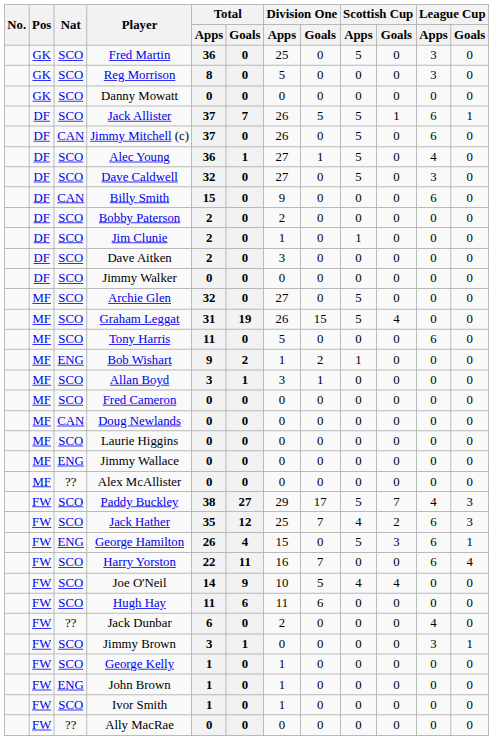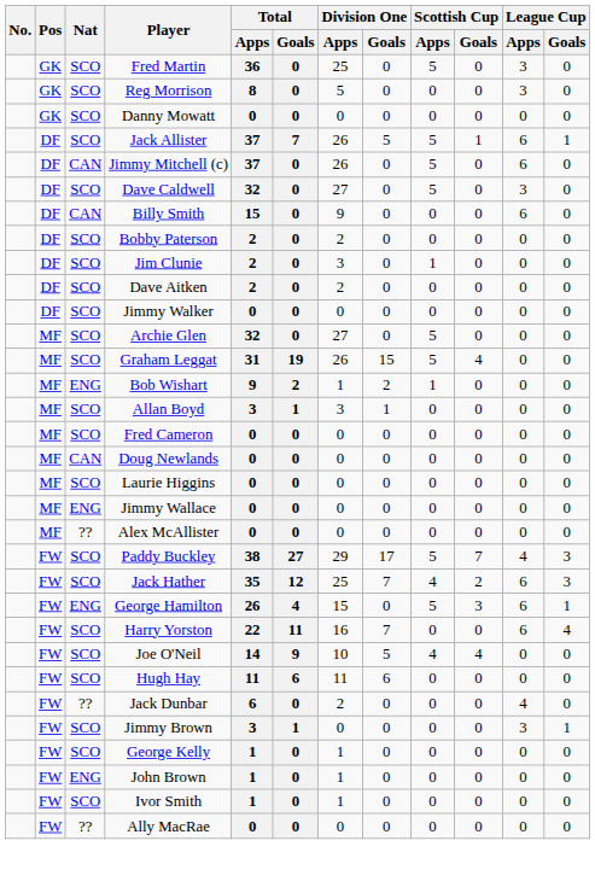 <table class="wikitable sortable" style="text-align: center;">
 <tr>
 <th rowspan="2"><abbr>No.</abbr></th>
 <th rowspan="2"><abbr>Pos</abbr></th>
 <th rowspan="2"><abbr>Nat</abbr></th>
 <th rowspan="2">Player</th>
 <th colspan="2">Total</th>
 <th colspan="2">Division One</th>
 <th colspan="2">Scottish Cup</th>
 <th colspan="2">League Cup</th>
 </tr>
 <tr>
 <th>Apps</th>
 <th>Goals</th>
 <th>Apps</th>
 <th>Goals</th>
 <th>Apps</th>
 <th>Goals</th>
 <th>Apps</th>
 <th>Goals</th>
 </tr>
 <tr>
 <td></td>
 <td><a href='#'>GK</a></td>
 <td> <a href='#'>SCO</a></td>
 <td><a href='#'>Fred Martin</a></td>
 <th>36</th>
 <th>0</th>
 <td>25</td>
 <td>0</td>
 <td>5</td>
 <td>0</td>
 <td>3</td>
 <td>0</td>
 </tr>
 <tr>
 <td></td>
 <td><a href='#'>GK</a></td>
 <td> <a href='#'>SCO</a></td>
 <td><a href='#'>Reg Morrison</a></td>
 <th>8</th>
 <th>0</th>
 <td>5</td>
 <td>0</td>
 <td>0</td>
 <td>0</td>
 <td>3</td>
 <td>0</td>
 </tr>
 <tr>
 <td></td>
 <td><a href='#'>GK</a></td>
 <td> <a href='#'>SCO</a></td>
 <td>Danny Mowatt</td>
 <th>0</th>
 <th>0</th>
 <td>0</td>
 <td>0</td>
 <td>0</td>
 <td>0</td>
 <td>0</td>
 <td>0</td>
 </tr>
 <tr>
 <td></td>
 <td><a href='#'>DF</a></td>
 <td> <a href='#'>SCO</a></td>
 <td><a href='#'>Jack Allister</a></td>
 <th>37</th>
 <th>7</th>
 <td>26</td>
 <td>5</td>
 <td>5</td>
 <td>1</td>
 <td>6</td>
 <td>1</td>
 </tr>
 <tr>
 <td></td>
 <td><a href='#'>DF</a></td>
 <td> <a href='#'>CAN</a></td>
 <td><a href='#'>Jimmy Mitchell</a> (c)</td>
 <th>37</th>
 <th>0</th>
 <td>26</td>
 <td>0</td>
 <td>5</td>
 <td>0</td>
 <td>6</td>
 <td>0</td>
 </tr>
 <tr>
 <td></td>
 <td><a href='#'>DF</a></td>
 <td> <a href='#'>SCO</a></td>
-<td><a href='#'>Alec Young</a></td>
-<th>36</th>
-<th>1</th>
-<td>27</td>
-<td>1</td>
-<td>5</td>
-<td>0</td>
-<td>4</td>
-<td>0</td>
-</tr>
-<tr>
-<td></td>
-<td><a href='#'>DF</a></td>
-<td> <a href='#'>SCO</a></td>
 <td><a href='#'>Dave Caldwell</a></td>
 <th>32</th>
 <th>0</th>
 <td>27</td>
 <td>0</td>
 <td>5</td>
 <td>0</td>
 <td>3</td>
 <td>0</td>
 </tr>
 <tr>
 <td></td>
 <td><a href='#'>DF</a></td>
 <td> <a href='#'>CAN</a></td>
 <td><a href='#'>Billy Smith</a></td>
 <th>15</th>
 <th>0</th>
 <td>9</td>
 <td>0</td>
 <td>0</td>
 <td>0</td>
 <td>6</td>
 <td>0</td>
 </tr>
 <tr>
 <td></td>
 <td><a href='#'>DF</a></td>
 <td> <a href='#'>SCO</a></td>
 <td><a href='#'>Bobby Paterson</a></td>
 <th>2</th>
 <th>0</th>
 <td>2</td>
 <td>0</td>
 <td>0</td>
 <td>0</td>
 <td>0</td>
 <td>0</td>
 </tr>
 <tr>
 <td></td>
 <td><a href='#'>DF</a></td>
 <td> <a href='#'>SCO</a></td>
 <td><a href='#'>Jim Clunie</a></td>
 <th>2</th>
 <th>0</th>
-<td>1</td>
+<td>3</td>
 <td>0</td>
 <td>1</td>
 <td>0</td>
 <td>0</td>
 <td>0</td>
 </tr>
 <tr>
 <td></td>
 <td><a href='#'>DF</a></td>
 <td> <a href='#'>SCO</a></td>
 <td>Dave Aitken</td>
 <th>2</th>
 <th>0</th>
-<td>3</td>
+<td>2</td>
 <td>0</td>
 <td>0</td>
 <td>0</td>
 <td>0</td>
 <td>0</td>
 </tr>
 <tr>
 <td></td>
 <td><a href='#'>DF</a></td>
 <td> <a href='#'>SCO</a></td>
 <td>Jimmy Walker</td>
 <th>0</th>
 <th>0</th>
 <td>0</td>
 <td>0</td>
 <td>0</td>
 <td>0</td>
 <td>0</td>
 <td>0</td>
 </tr>
 <tr>
 <td></td>
 <td><a href='#'>MF</a></td>
 <td> <a href='#'>SCO</a></td>
 <td><a href='#'>Archie Glen</a></td>
 <th>32</th>
 <th>0</th>
 <td>27</td>
 <td>0</td>
 <td>5</td>
 <td>0</td>
 <td>0</td>
 <td>0</td>
 </tr>
 <tr>
 <td></td>
 <td><a href='#'>MF</a></td>
 <td> <a href='#'>SCO</a></td>
 <td><a href='#'>Graham Leggat</a></td>
 <th>31</th>
 <th>19</th>
 <td>26</td>
 <td>15</td>
 <td>5</td>
 <td>4</td>
 <td>0</td>
-<td>0</td>
-</tr>
-<tr>
-<td></td>
-<td><a href='#'>MF</a></td>
-<td> <a href='#'>SCO</a></td>
-<td><a href='#'>Tony Harris</a></td>
-<th>11</th>
-<th>0</th>
-<td>5</td>
-<td>0</td>
-<td>0</td>
-<td>0</td>
-<td>6</td>
 <td>0</td>
 </tr>
 <tr>
 <td></td>
 <td><a href='#'>MF</a></td>
 <td> <a href='#'>ENG</a></td>
 <td><a href='#'>Bob Wishart</a></td>
 <th>9</th>
 <th>2</th>
 <td>1</td>
 <td>2</td>
 <td>1</td>
 <td>0</td>
 <td>0</td>
 <td>0</td>
 </tr>
 <tr>
 <td></td>
 <td><a href='#'>MF</a></td>
 <td> <a href='#'>SCO</a></td>
 <td><a href='#'>Allan Boyd</a></td>
 <th>3</th>
 <th>1</th>
 <td>3</td>
 <td>1</td>
 <td>0</td>
 <td>0</td>
 <td>0</td>
 <td>0</td>
 </tr>
 <tr>
 <td></td>
 <td><a href='#'>MF</a></td>
 <td> <a href='#'>SCO</a></td>
 <td><a href='#'>Fred Cameron</a></td>
 <th>0</th>
 <th>0</th>
 <td>0</td>
 <td>0</td>
 <td>0</td>
 <td>0</td>
 <td>0</td>
 <td>0</td>
 </tr>
 <tr>
 <td></td>
 <td><a href='#'>MF</a></td>
 <td> <a href='#'>CAN</a></td>
 <td><a href='#'>Doug Newlands</a></td>
 <th>0</th>
 <th>0</th>
 <td>0</td>
 <td>0</td>
 <td>0</td>
 <td>0</td>
 <td>0</td>
 <td>0</td>
 </tr>
 <tr>
 <td></td>
 <td><a href='#'>MF</a></td>
 <td> <a href='#'>SCO</a></td>
 <td>Laurie Higgins</td>
 <th>0</th>
 <th>0</th>
 <td>0</td>
 <td>0</td>
 <td>0</td>
 <td>0</td>
 <td>0</td>
 <td>0</td>
 </tr>
 <tr>
 <td></td>
 <td><a href='#'>MF</a></td>
 <td> <a href='#'>ENG</a></td>
 <td>Jimmy Wallace</td>
 <th>0</th>
 <th>0</th>
 <td>0</td>
 <td>0</td>
 <td>0</td>
 <td>0</td>
 <td>0</td>
 <td>0</td>
 </tr>
 <tr>
 <td></td>
 <td><a href='#'>MF</a></td>
 <td>??</td>
 <td>Alex McAllister</td>
 <th>0</th>
 <th>0</th>
 <td>0</td>
 <td>0</td>
 <td>0</td>
 <td>0</td>
 <td>0</td>
 <td>0</td>
 </tr>
 <tr>
 <td></td>
 <td><a href='#'>FW</a></td>
 <td> <a href='#'>SCO</a></td>
 <td><a href='#'>Paddy Buckley</a></td>
 <th>38</th>
 <th>27</th>
 <td>29</td>
 <td>17</td>
 <td>5</td>
 <td>7</td>
 <td>4</td>
 <td>3</td>
 </tr>
 <tr>
 <td></td>
 <td><a href='#'>FW</a></td>
 <td> <a href='#'>SCO</a></td>
 <td><a href='#'>Jack Hather</a></td>
 <th>35</th>
 <th>12</th>
 <td>25</td>
 <td>7</td>
 <td>4</td>
 <td>2</td>
 <td>6</td>
 <td>3</td>
 </tr>
 <tr>
 <td></td>
 <td><a href='#'>FW</a></td>
 <td> <a href='#'>ENG</a></td>
 <td><a href='#'>George Hamilton</a></td>
 <th>26</th>
 <th>4</th>
 <td>15</td>
 <td>0</td>
 <td>5</td>
 <td>3</td>
 <td>6</td>
 <td>1</td>
 </tr>
 <tr>
 <td></td>
 <td><a href='#'>FW</a></td>
 <td> <a href='#'>SCO</a></td>
 <td><a href='#'>Harry Yorston</a></td>
 <th>22</th>
 <th>11</th>
 <td>16</td>
 <td>7</td>
 <td>0</td>
 <td>0</td>
 <td>6</td>
 <td>4</td>
 </tr>
 <tr>
 <td></td>
 <td><a href='#'>FW</a></td>
 <td> <a href='#'>SCO</a></td>
 <td>Joe O'Neil</td>
 <th>14</th>
 <th>9</th>
 <td>10</td>
 <td>5</td>
 <td>4</td>
 <td>4</td>
 <td>0</td>
 <td>0</td>
 </tr>
 <tr>
 <td></td>
 <td><a href='#'>FW</a></td>
 <td> <a href='#'>SCO</a></td>
 <td><a href='#'>Hugh Hay</a></td>
 <th>11</th>
 <th>6</th>
 <td>11</td>
 <td>6</td>
 <td>0</td>
 <td>0</td>
 <td>0</td>
 <td>0</td>
 </tr>
 <tr>
 <td></td>
 <td><a href='#'>FW</a></td>
 <td>??</td>
 <td>Jack Dunbar</td>
 <th>6</th>
 <th>0</th>
 <td>2</td>
 <td>0</td>
 <td>0</td>
 <td>0</td>
 <td>4</td>
 <td>0</td>
 </tr>
 <tr>
 <td></td>
 <td><a href='#'>FW</a></td>
 <td> <a href='#'>SCO</a></td>
 <td>Jimmy Brown</td>
 <th>3</th>
 <th>1</th>
 <td>0</td>
 <td>0</td>
 <td>0</td>
 <td>0</td>
 <td>3</td>
 <td>1</td>
 </tr>
 <tr>
 <td></td>
 <td><a href='#'>FW</a></td>
 <td> <a href='#'>SCO</a></td>
 <td><a href='#'>George Kelly</a></td>
 <th>1</th>
 <th>0</th>
 <td>1</td>
 <td>0</td>
 <td>0</td>
 <td>0</td>
 <td>0</td>
 <td>0</td>
 </tr>
 <tr>
 <td></td>
 <td><a href='#'>FW</a></td>
 <td> <a href='#'>ENG</a></td>
 <td>John Brown</td>
 <th>1</th>
 <th>0</th>
 <td>1</td>
 <td>0</td>
 <td>0</td>
 <td>0</td>
 <td>0</td>
 <td>0</td>
 </tr>
 <tr>
 <td></td>
 <td><a href='#'>FW</a></td>
 <td> <a href='#'>SCO</a></td>
 <td>Ivor Smith</td>
 <th>1</th>
 <th>0</th>
 <td>1</td>
 <td>0</td>
 <td>0</td>
 <td>0</td>
 <td>0</td>
 <td>0</td>
 </tr>
 <tr>
 <td></td>
 <td><a href='#'>FW</a></td>
 <td>??</td>
 <td>Ally MacRae</td>
 <th>0</th>
 <th>0</th>
 <td>0</td>
 <td>0</td>
 <td>0</td>
 <td>0</td>
 <td>0</td>
 <td>0</td>
 </tr>
 </table>
